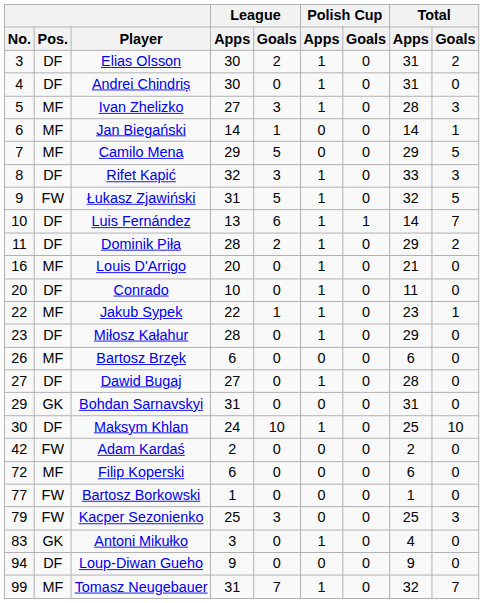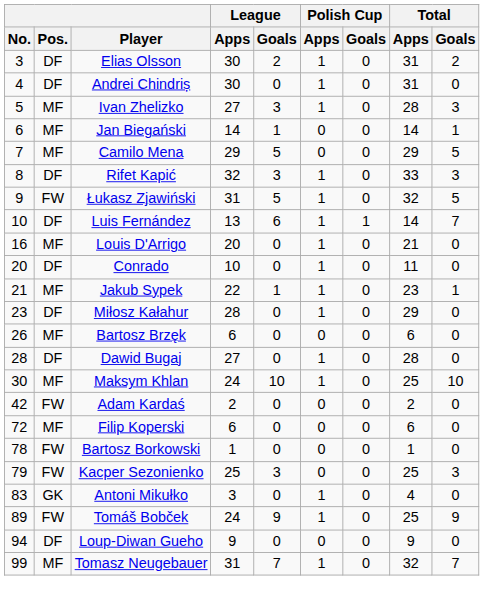 <table class="wikitable" style="text-align: center">
 <tr>
 <th colspan="3"></th>
 <th colspan="2">League</th>
 <th colspan="2">Polish Cup</th>
 <th colspan="2">Total</th>
 </tr>
 <tr>
 <th>No.</th>
 <th>Pos.</th>
 <th>Player</th>
 <th>Apps</th>
 <th>Goals</th>
 <th>Apps</th>
 <th>Goals</th>
 <th>Apps</th>
 <th>Goals</th>
 </tr>
 <tr>
 <td>3</td>
 <td>DF</td>
 <td><a href='#'>Elias Olsson</a></td>
 <td>30</td>
 <td>2</td>
 <td>1</td>
 <td>0</td>
 <td>31</td>
 <td>2</td>
 </tr>
 <tr>
 <td>4</td>
 <td>DF</td>
 <td><a href='#'>Andrei Chindriș</a></td>
 <td>30</td>
 <td>0</td>
 <td>1</td>
 <td>0</td>
 <td>31</td>
 <td>0</td>
 </tr>
 <tr>
 <td>5</td>
 <td>MF</td>
 <td><a href='#'>Ivan Zhelizko</a></td>
 <td>27</td>
 <td>3</td>
 <td>1</td>
 <td>0</td>
 <td>28</td>
 <td>3</td>
 </tr>
 <tr>
 <td>6</td>
 <td>MF</td>
 <td><a href='#'>Jan Biegański</a></td>
 <td>14</td>
 <td>1</td>
 <td>0</td>
 <td>0</td>
 <td>14</td>
 <td>1</td>
 </tr>
 <tr>
 <td>7</td>
 <td>MF</td>
 <td><a href='#'>Camilo Mena</a></td>
 <td>29</td>
 <td>5</td>
 <td>0</td>
 <td>0</td>
 <td>29</td>
 <td>5</td>
 </tr>
 <tr>
 <td>8</td>
 <td>DF</td>
 <td><a href='#'>Rifet Kapić</a></td>
 <td>32</td>
 <td>3</td>
 <td>1</td>
 <td>0</td>
 <td>33</td>
 <td>3</td>
 </tr>
 <tr>
 <td>9</td>
 <td>FW</td>
 <td><a href='#'>Łukasz Zjawiński</a></td>
 <td>31</td>
 <td>5</td>
 <td>1</td>
 <td>0</td>
 <td>32</td>
 <td>5</td>
 </tr>
 <tr>
 <td>10</td>
 <td>DF</td>
 <td><a href='#'>Luis Fernández</a></td>
 <td>13</td>
 <td>6</td>
 <td>1</td>
 <td>1</td>
 <td>14</td>
 <td>7</td>
 </tr>
 <tr>
-<td>11</td>
-<td>DF</td>
-<td><a href='#'>Dominik Piła</a></td>
-<td>28</td>
-<td>2</td>
-<td>1</td>
-<td>0</td>
-<td>29</td>
-<td>2</td>
-</tr>
-<tr>
 <td>16</td>
 <td>MF</td>
 <td><a href='#'>Louis D'Arrigo</a></td>
 <td>20</td>
 <td>0</td>
 <td>1</td>
 <td>0</td>
 <td>21</td>
 <td>0</td>
 </tr>
 <tr>
 <td>20</td>
 <td>DF</td>
 <td><a href='#'>Conrado</a></td>
 <td>10</td>
 <td>0</td>
 <td>1</td>
 <td>0</td>
 <td>11</td>
 <td>0</td>
 </tr>
 <tr>
-<td>22</td>
+<td>21</td>
 <td>MF</td>
 <td><a href='#'>Jakub Sypek</a></td>
 <td>22</td>
 <td>1</td>
 <td>1</td>
 <td>0</td>
 <td>23</td>
 <td>1</td>
 </tr>
 <tr>
 <td>23</td>
 <td>DF</td>
 <td><a href='#'>Miłosz Kałahur</a></td>
 <td>28</td>
 <td>0</td>
 <td>1</td>
 <td>0</td>
 <td>29</td>
 <td>0</td>
 </tr>
 <tr>
 <td>26</td>
 <td>MF</td>
 <td><a href='#'>Bartosz Brzęk</a></td>
 <td>6</td>
 <td>0</td>
 <td>0</td>
 <td>0</td>
 <td>6</td>
 <td>0</td>
 </tr>
 <tr>
-<td>27</td>
+<td>28</td>
 <td>DF</td>
 <td><a href='#'>Dawid Bugaj</a></td>
 <td>27</td>
 <td>0</td>
 <td>1</td>
 <td>0</td>
 <td>28</td>
 <td>0</td>
 </tr>
 <tr>
-<td>29</td>
-<td>GK</td>
-<td><a href='#'>Bohdan Sarnavskyi</a></td>
-<td>31</td>
-<td>0</td>
-<td>0</td>
-<td>0</td>
-<td>31</td>
-<td>0</td>
-</tr>
-<tr>
 <td>30</td>
-<td>DF</td>
+<td>MF</td>
 <td><a href='#'>Maksym Khlan</a></td>
 <td>24</td>
 <td>10</td>
 <td>1</td>
 <td>0</td>
 <td>25</td>
 <td>10</td>
 </tr>
 <tr>
 <td>42</td>
 <td>FW</td>
 <td><a href='#'>Adam Kardaś</a></td>
 <td>2</td>
 <td>0</td>
 <td>0</td>
 <td>0</td>
 <td>2</td>
 <td>0</td>
 </tr>
 <tr>
 <td>72</td>
 <td>MF</td>
 <td><a href='#'>Filip Koperski</a></td>
 <td>6</td>
 <td>0</td>
 <td>0</td>
 <td>0</td>
 <td>6</td>
 <td>0</td>
 </tr>
 <tr>
-<td>77</td>
+<td>78</td>
 <td>FW</td>
 <td><a href='#'>Bartosz Borkowski</a></td>
 <td>1</td>
 <td>0</td>
 <td>0</td>
 <td>0</td>
 <td>1</td>
 <td>0</td>
 </tr>
 <tr>
 <td>79</td>
 <td>FW</td>
 <td><a href='#'>Kacper Sezonienko</a></td>
 <td>25</td>
 <td>3</td>
 <td>0</td>
 <td>0</td>
 <td>25</td>
 <td>3</td>
 </tr>
 <tr>
 <td>83</td>
 <td>GK</td>
 <td><a href='#'>Antoni Mikułko</a></td>
 <td>3</td>
 <td>0</td>
 <td>1</td>
 <td>0</td>
 <td>4</td>
 <td>0</td>
 </tr>
 <tr>
+<td>89</td>
+<td>FW</td>
+<td><a href='#'>Tomáš Bobček</a></td>
+<td>24</td>
+<td>9</td>
+<td>1</td>
+<td>0</td>
+<td>25</td>
+<td>9</td>
+</tr>
+<tr>
 <td>94</td>
 <td>DF</td>
 <td><a href='#'>Loup-Diwan Gueho</a></td>
 <td>9</td>
 <td>0</td>
 <td>0</td>
 <td>0</td>
 <td>9</td>
 <td>0</td>
 </tr>
 <tr>
 <td>99</td>
 <td>MF</td>
 <td><a href='#'>Tomasz Neugebauer</a></td>
 <td>31</td>
 <td>7</td>
 <td>1</td>
 <td>0</td>
 <td>32</td>
 <td>7</td>
 </tr>
 </table>
